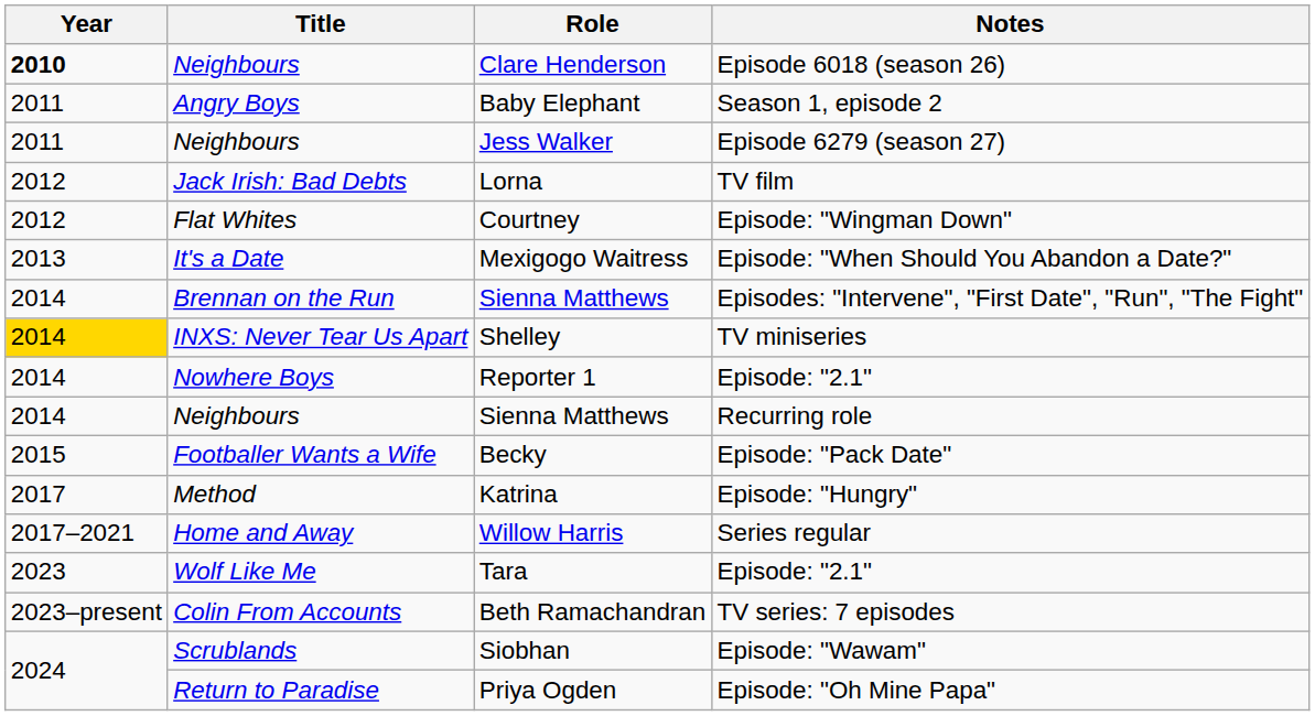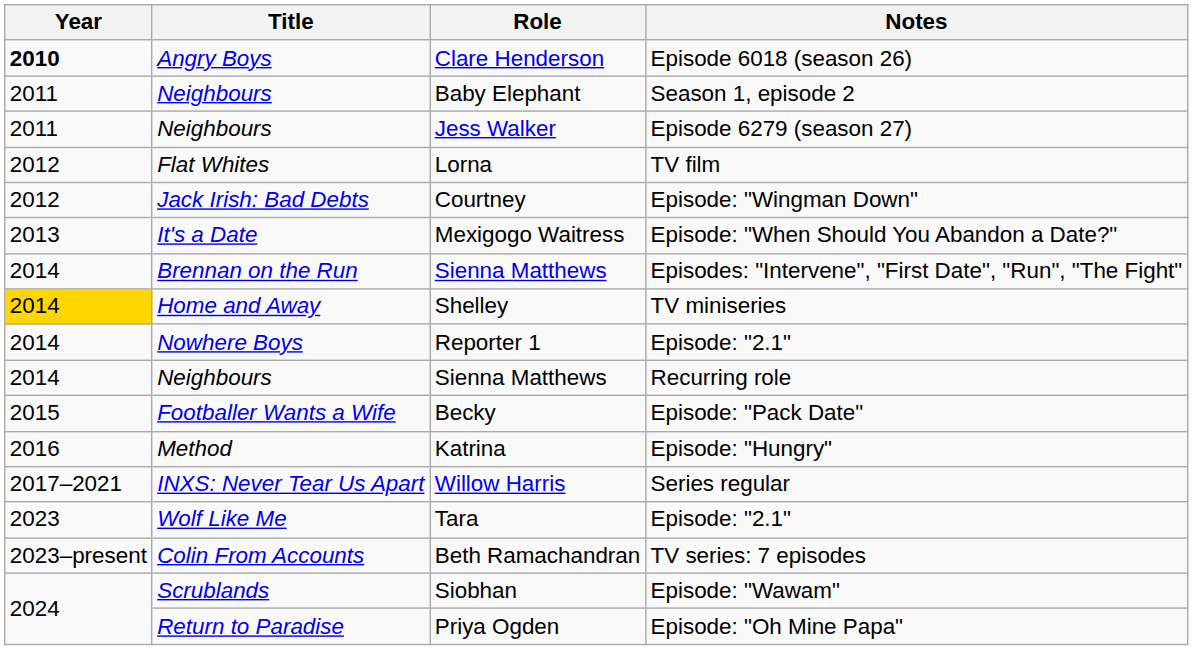 <table class="wikitable sortable">
 <tr>
 <th>Year</th>
 <th>Title</th>
 <th>Role</th>
 <th class="unsortable">Notes</th>
 </tr>
 <tr>
 <td><strong>2010</strong></td>
-<td><em><a href='#'>Neighbours</a></em></td>
+<td><em><a href='#'>Angry Boys</a></em></td>
 <td><a href='#'>Clare Henderson</a></td>
 <td>Episode 6018 (season 26)</td>
 </tr>
 <tr>
 <td>2011</td>
-<td><em><a href='#'>Angry Boys</a></em></td>
+<td><em><a href='#'>Neighbours</a></em></td>
 <td>Baby Elephant</td>
 <td>Season 1, episode 2</td>
 </tr>
 <tr>
 <td>2011</td>
 <td><em>Neighbours</em></td>
 <td><a href='#'>Jess Walker</a></td>
 <td>Episode 6279 (season 27)</td>
 </tr>
 <tr>
 <td>2012</td>
-<td><em><a href='#'>Jack Irish: Bad Debts</a></em></td>
+<td><em>Flat Whites</em></td>
 <td>Lorna</td>
 <td>TV film</td>
 </tr>
 <tr>
 <td>2012</td>
-<td><em>Flat Whites</em></td>
+<td><em><a href='#'>Jack Irish: Bad Debts</a></em></td>
 <td>Courtney</td>
 <td>Episode: "Wingman Down"</td>
 </tr>
 <tr>
 <td>2013</td>
 <td><em><a href='#'>It's a Date</a></em></td>
 <td>Mexigogo Waitress</td>
 <td>Episode: "When Should You Abandon a Date?"</td>
 </tr>
 <tr>
 <td>2014</td>
 <td><em><a href='#'>Brennan on the Run</a></em></td>
 <td><a href='#'>Sienna Matthews</a></td>
 <td>Episodes: "Intervene", "First Date", "Run", "The Fight"</td>
 </tr>
 <tr>
 <td style="background: gold;">2014</td>
-<td><em><a href='#'>INXS: Never Tear Us Apart</a></em></td>
+<td><em><a href='#'>Home and Away</a></em></td>
 <td>Shelley</td>
 <td>TV miniseries</td>
 </tr>
 <tr>
 <td>2014</td>
 <td><em><a href='#'>Nowhere Boys</a></em></td>
 <td>Reporter 1</td>
 <td>Episode: "2.1"</td>
 </tr>
 <tr>
 <td>2014</td>
 <td><em>Neighbours</em></td>
 <td>Sienna Matthews</td>
 <td>Recurring role</td>
 </tr>
 <tr>
 <td>2015</td>
 <td><em><a href='#'>Footballer Wants a Wife</a></em></td>
 <td>Becky</td>
 <td>Episode: "Pack Date"</td>
 </tr>
 <tr>
-<td>2017</td>
+<td>2016</td>
 <td><em>Method</em></td>
 <td>Katrina</td>
 <td>Episode: "Hungry"</td>
 </tr>
 <tr>
 <td>2017–2021</td>
-<td><em><a href='#'>Home and Away</a></em></td>
+<td><em><a href='#'>INXS: Never Tear Us Apart</a></em></td>
 <td><a href='#'>Willow Harris</a></td>
 <td>Series regular</td>
 </tr>
 <tr>
 <td>2023</td>
 <td><em><a href='#'>Wolf Like Me</a></em></td>
 <td>Tara</td>
 <td>Episode: "2.1"</td>
 </tr>
 <tr>
 <td>2023–present</td>
 <td><em><a href='#'>Colin From Accounts</a></em></td>
 <td>Beth Ramachandran</td>
 <td>TV series: 7 episodes</td>
 </tr>
 <tr>
 <td rowspan="2">2024</td>
 <td><em><a href='#'>Scrublands</a></em></td>
 <td>Siobhan</td>
 <td>Episode: "Wawam"</td>
 </tr>
 <tr>
 <td><em><a href='#'>Return to Paradise</a></em></td>
 <td>Priya Ogden</td>
 <td>Episode: "Oh Mine Papa"</td>
 </tr>
 </table>
